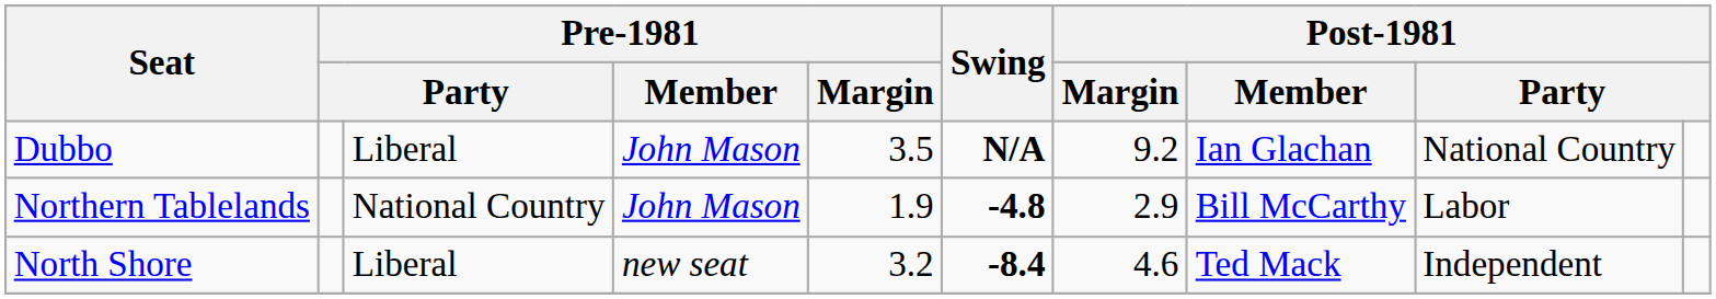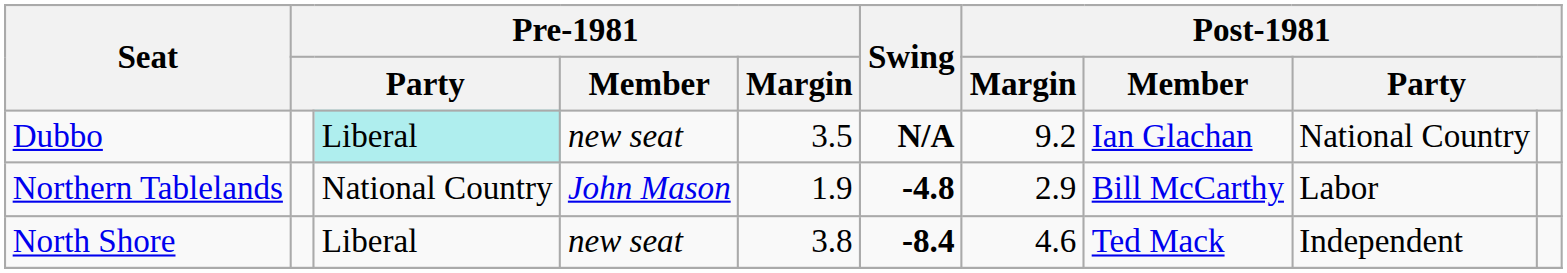 <table class="wikitable">
 <tr>
 <th rowspan="2">Seat</th>
 <th colspan="4">Pre-1981</th>
 <th rowspan="2">Swing</th>
 <th colspan="4">Post-1981</th>
 </tr>
 <tr>
 <th colspan="2">Party</th>
 <th>Member</th>
 <th>Margin</th>
 <th>Margin</th>
 <th>Member</th>
 <th colspan="2">Party</th>
 </tr>
 <tr>
 <td><a href='#'>Dubbo</a></td>
 <td> </td>
-<td>Liberal</td>
-<td><em><a href='#'>John Mason</a></em></td>
+<td style="background: paleturquoise;">Liberal</td>
+<td><em>new seat</em></td>
 <td style="text-align:right;">3.5</td>
 <td style="text-align:right;"><strong>N/A</strong></td>
 <td style="text-align:right;">9.2</td>
 <td><a href='#'>Ian Glachan</a></td>
 <td>National Country</td>
 <td> </td>
 </tr>
 <tr>
 <td><a href='#'>Northern Tablelands</a></td>
 <td> </td>
 <td>National Country</td>
 <td><em><a href='#'>John Mason</a></em></td>
 <td style="text-align:right;">1.9</td>
 <td style="text-align:right;"><strong>-4.8</strong></td>
 <td style="text-align:right;">2.9</td>
 <td><a href='#'>Bill McCarthy</a></td>
 <td>Labor</td>
 <td> </td>
 </tr>
 <tr>
 <td><a href='#'>North Shore</a></td>
 <td> </td>
 <td>Liberal</td>
 <td><em>new seat</em></td>
-<td style="text-align:right;">3.2</td>
+<td style="text-align:right;">3.8</td>
 <td style="text-align:right;"><strong>-8.4</strong></td>
 <td style="text-align:right;">4.6</td>
 <td><a href='#'>Ted Mack</a></td>
 <td>Independent</td>
 <td> </td>
 </tr>
 <tr>
 </tr>
 </table>
